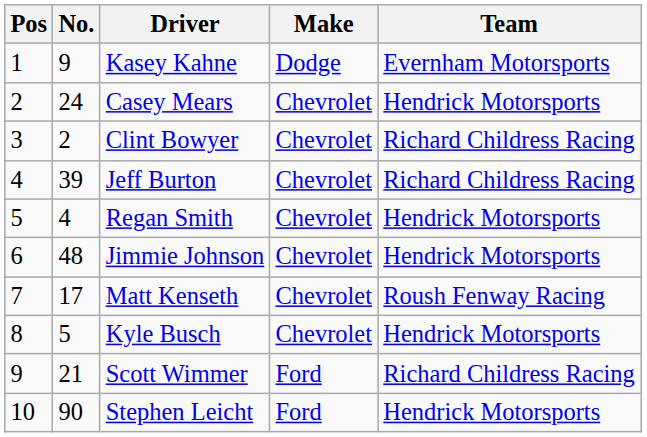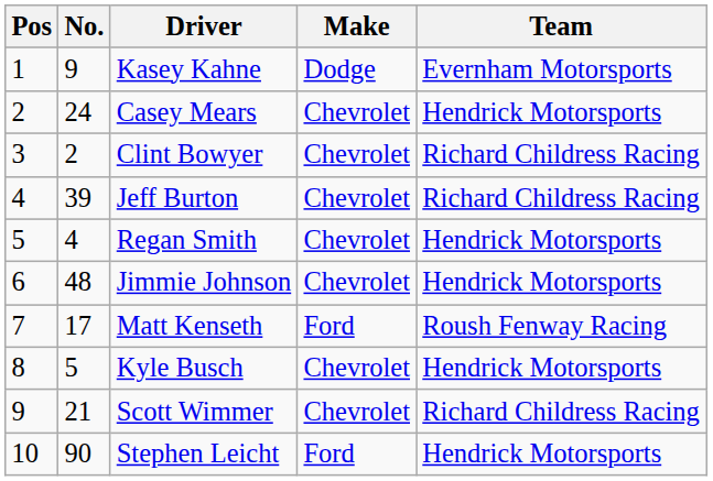 <table class="wikitable">
 <tr>
 <th>Pos</th>
 <th>No.</th>
 <th>Driver</th>
 <th>Make</th>
 <th>Team</th>
 </tr>
 <tr>
 <td>1</td>
 <td>9</td>
 <td><a href='#'>Kasey Kahne</a></td>
 <td><a href='#'>Dodge</a></td>
 <td><a href='#'>Evernham Motorsports</a></td>
 </tr>
 <tr>
 <td>2</td>
 <td>24</td>
 <td><a href='#'>Casey Mears</a></td>
 <td><a href='#'>Chevrolet</a></td>
 <td><a href='#'>Hendrick Motorsports</a></td>
 </tr>
 <tr>
 <td>3</td>
 <td>2</td>
 <td><a href='#'>Clint Bowyer</a></td>
 <td><a href='#'>Chevrolet</a></td>
 <td><a href='#'>Richard Childress Racing</a></td>
 </tr>
 <tr>
 <td>4</td>
 <td>39</td>
 <td><a href='#'>Jeff Burton</a></td>
 <td><a href='#'>Chevrolet</a></td>
 <td><a href='#'>Richard Childress Racing</a></td>
 </tr>
 <tr>
 <td>5</td>
 <td>4</td>
 <td><a href='#'>Regan Smith</a></td>
 <td><a href='#'>Chevrolet</a></td>
 <td><a href='#'>Hendrick Motorsports</a></td>
 </tr>
 <tr>
 <td>6</td>
 <td>48</td>
 <td><a href='#'>Jimmie Johnson</a></td>
 <td><a href='#'>Chevrolet</a></td>
 <td><a href='#'>Hendrick Motorsports</a></td>
 </tr>
 <tr>
 <td>7</td>
 <td>17</td>
 <td><a href='#'>Matt Kenseth</a></td>
-<td><a href='#'>Chevrolet</a></td>
+<td><a href='#'>Ford</a></td>
 <td><a href='#'>Roush Fenway Racing</a></td>
 </tr>
 <tr>
 <td>8</td>
 <td>5</td>
 <td><a href='#'>Kyle Busch</a></td>
 <td><a href='#'>Chevrolet</a></td>
 <td><a href='#'>Hendrick Motorsports</a></td>
 </tr>
 <tr>
 <td>9</td>
 <td>21</td>
 <td><a href='#'>Scott Wimmer</a></td>
-<td><a href='#'>Ford</a></td>
+<td><a href='#'>Chevrolet</a></td>
 <td><a href='#'>Richard Childress Racing</a></td>
 </tr>
 <tr>
 <td>10</td>
 <td>90</td>
 <td><a href='#'>Stephen Leicht</a></td>
 <td><a href='#'>Ford</a></td>
 <td><a href='#'>Hendrick Motorsports</a></td>
 </tr>
 </table>
